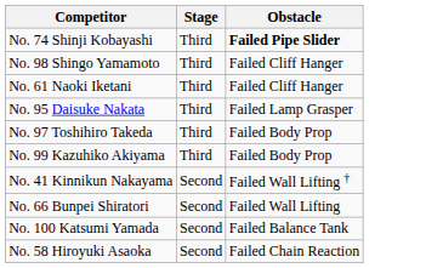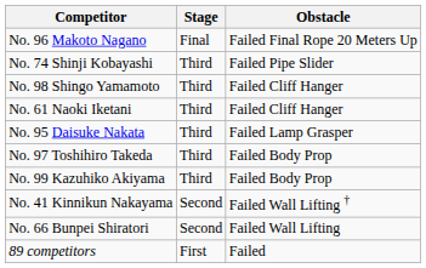 <table class="wikitable">
 <tr>
 <th>Competitor</th>
 <th>Stage</th>
 <th>Obstacle</th>
 </tr>
 <tr>
+<td>No. 96 <a href='#'>Makoto Nagano</a></td>
+<td>Final</td>
+<td>Failed Final Rope 20 Meters Up</td>
+</tr>
+<tr>
 <td>No. 74 Shinji Kobayashi</td>
 <td>Third</td>
-<td><strong>Failed Pipe Slider</strong></td>
+<td>Failed Pipe Slider</td>
 </tr>
 <tr>
 <td>No. 98 Shingo Yamamoto</td>
 <td>Third</td>
 <td>Failed Cliff Hanger</td>
 </tr>
 <tr>
 <td>No. 61 Naoki Iketani</td>
 <td>Third</td>
 <td>Failed Cliff Hanger</td>
 </tr>
 <tr>
 <td>No. 95 <a href='#'>Daisuke Nakata</a></td>
 <td>Third</td>
 <td>Failed Lamp Grasper</td>
 </tr>
 <tr>
 <td>No. 97 Toshihiro Takeda</td>
 <td>Third</td>
 <td>Failed Body Prop</td>
 </tr>
 <tr>
 <td>No. 99 Kazuhiko Akiyama</td>
 <td>Third</td>
 <td>Failed Body Prop</td>
 </tr>
 <tr>
 <td>No. 41 Kinnikun Nakayama</td>
 <td>Second</td>
 <td>Failed Wall Lifting <sup>†</sup></td>
 </tr>
 <tr>
 <td>No. 66 Bunpei Shiratori</td>
 <td>Second</td>
 <td>Failed Wall Lifting</td>
 </tr>
 <tr>
-<td>No. 100 Katsumi Yamada</td>
-<td>Second</td>
-<td>Failed Balance Tank</td>
-</tr>
-<tr>
-<td>No. 58 Hiroyuki Asaoka</td>
-<td>Second</td>
-<td>Failed Chain Reaction</td>
+<td><em>89 competitors</em></td>
+<td>First</td>
+<td>Failed</td>
 </tr>
 </table>
